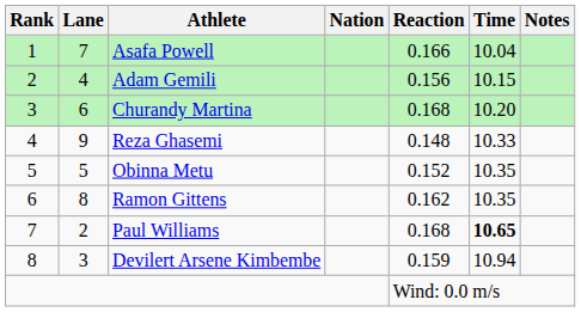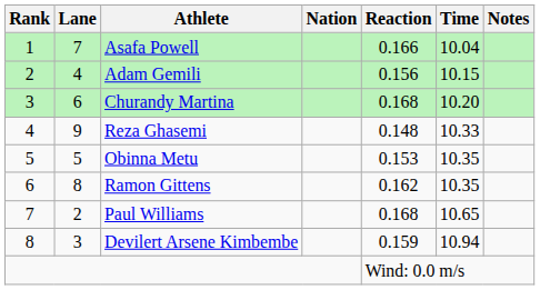 <table class="wikitable sortable" style="text-align:center">
 <tr>
 <th>Rank</th>
 <th>Lane</th>
 <th>Athlete</th>
 <th>Nation</th>
 <th>Reaction</th>
 <th>Time</th>
 <th>Notes</th>
 </tr>
 <tr style="background:#bbf3bb;">
 <td>1</td>
 <td>7</td>
 <td align=left><a href='#'>Asafa Powell</a></td>
 <td align=left></td>
 <td>0.166</td>
 <td>10.04</td>
 <td></td>
 </tr>
 <tr style="background:#bbf3bb;">
 <td>2</td>
 <td>4</td>
 <td align=left><a href='#'>Adam Gemili</a></td>
 <td align=left></td>
 <td>0.156</td>
 <td>10.15</td>
 <td></td>
 </tr>
 <tr style="background:#bbf3bb;">
 <td>3</td>
 <td>6</td>
 <td align=left><a href='#'>Churandy Martina</a></td>
 <td align=left></td>
 <td>0.168</td>
 <td>10.20</td>
 <td></td>
 </tr>
 <tr>
 <td>4</td>
 <td>9</td>
 <td align=left><a href='#'>Reza Ghasemi</a></td>
 <td align=left></td>
 <td>0.148</td>
 <td>10.33</td>
 <td></td>
 </tr>
 <tr>
 <td>5</td>
 <td>5</td>
 <td align=left><a href='#'>Obinna Metu</a></td>
 <td align=left></td>
-<td>0.152</td>
+<td>0.153</td>
 <td>10.35</td>
 <td></td>
 </tr>
 <tr>
 <td>6</td>
 <td>8</td>
 <td align=left><a href='#'>Ramon Gittens</a></td>
 <td align=left></td>
 <td>0.162</td>
 <td>10.35</td>
 <td></td>
 </tr>
 <tr>
 <td>7</td>
 <td>2</td>
 <td align=left><a href='#'>Paul Williams</a></td>
 <td align=left></td>
 <td>0.168</td>
-<td><strong>10.65</strong></td>
+<td>10.65</td>
 <td></td>
 </tr>
 <tr>
 <td>8</td>
 <td>3</td>
 <td align=left><a href='#'>Devilert Arsene Kimbembe</a></td>
 <td align=left></td>
 <td>0.159</td>
 <td>10.94</td>
 <td></td>
 </tr>
 <tr class="sortbottom">
 <td colspan=4></td>
 <td colspan="3" style="text-align:left;">Wind: 0.0 m/s</td>
 </tr>
 </table>
